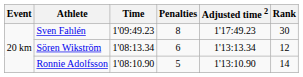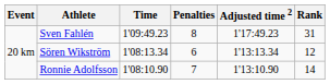 <table class="wikitable" style="font-size:90%">
 <tr>
 <th>Event</th>
 <th>Athlete</th>
 <th>Time</th>
 <th>Penalties</th>
 <th>Adjusted time <sup>2</sup></th>
 <th>Rank</th>
 </tr>
 <tr>
 <td rowspan="3">20 km</td>
 <td><a href='#'>Sven Fahlén</a></td>
 <td align="center">1'09:49.23</td>
 <td align="center">8</td>
 <td align="center">1'17:49.23</td>
-<td align="center">30</td>
+<td align="center">31</td>
 </tr>
 <tr>
 <td><a href='#'>Sören Wikström</a></td>
 <td align="center">1'08:13.34</td>
 <td align="center">6</td>
 <td align="center">1'13:13.34</td>
 <td align="center">12</td>
 </tr>
 <tr>
 <td><a href='#'>Ronnie Adolfsson</a></td>
 <td align="center">1'08:10.90</td>
-<td align="center">5</td>
+<td align="center">7</td>
 <td align="center">1'13:10.90</td>
 <td align="center">14</td>
 </tr>
 </table>
